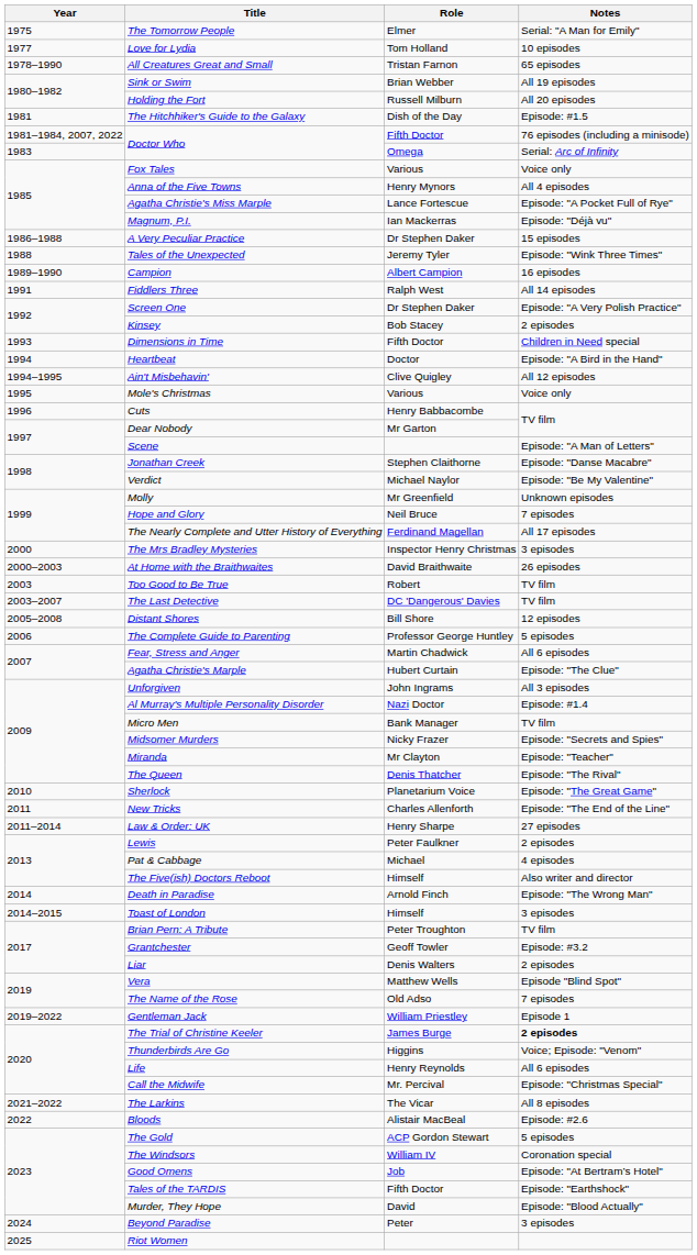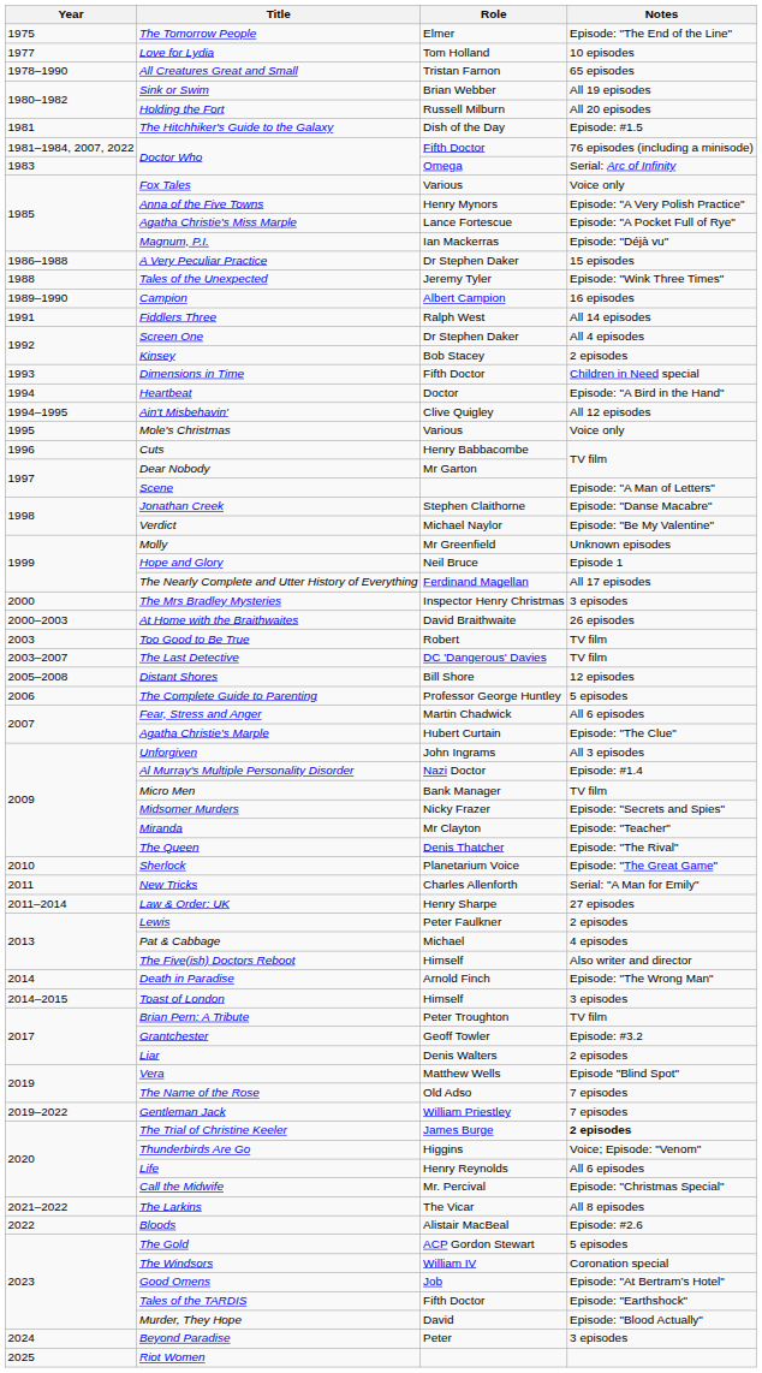 <table class="wikitable sortable">
 <tr>
 <th>Year</th>
 <th>Title</th>
 <th>Role</th>
 <th class="unsortable">Notes</th>
 </tr>
 <tr>
 <td>1975</td>
 <td><em><a href='#'>The Tomorrow People</a></em></td>
 <td>Elmer</td>
-<td>Serial: "A Man for Emily"</td>
+<td>Episode: "The End of the Line"</td>
 </tr>
 <tr>
 <td>1977</td>
 <td><em><a href='#'>Love for Lydia</a></em></td>
 <td>Tom Holland</td>
 <td>10 episodes</td>
 </tr>
 <tr>
 <td>1978–1990</td>
 <td><em><a href='#'>All Creatures Great and Small</a></em></td>
 <td>Tristan Farnon</td>
 <td>65 episodes</td>
 </tr>
 <tr>
 <td rowspan="2">1980–1982</td>
 <td><em><a href='#'>Sink or Swim</a></em></td>
 <td>Brian Webber</td>
 <td>All 19 episodes</td>
 </tr>
 <tr>
 <td><em><a href='#'>Holding the Fort</a></em></td>
 <td>Russell Milburn</td>
 <td>All 20 episodes</td>
 </tr>
 <tr>
 <td>1981</td>
 <td><em><a href='#'>The Hitchhiker's Guide to the Galaxy</a></em></td>
 <td>Dish of the Day</td>
 <td>Episode: #1.5</td>
 </tr>
 <tr>
 <td>1981–1984, 2007, 2022</td>
 <td rowspan="2"><em><a href='#'>Doctor Who</a></em></td>
 <td><a href='#'>Fifth Doctor</a></td>
 <td>76 episodes (including a minisode)</td>
 </tr>
 <tr>
 <td>1983</td>
 <td><a href='#'>Omega</a></td>
 <td>Serial: <em><a href='#'>Arc of Infinity</a></em></td>
 </tr>
 <tr>
 <td rowspan="4">1985</td>
 <td><em><a href='#'>Fox Tales</a></em></td>
 <td>Various</td>
 <td>Voice only</td>
 </tr>
 <tr>
 <td><em><a href='#'>Anna of the Five Towns</a></em></td>
 <td>Henry Mynors</td>
-<td>All 4 episodes</td>
+<td>Episode: "A Very Polish Practice"</td>
 </tr>
 <tr>
 <td><em><a href='#'>Agatha Christie's Miss Marple</a></em></td>
 <td>Lance Fortescue</td>
 <td>Episode: "A Pocket Full of Rye"</td>
 </tr>
 <tr>
 <td><em><a href='#'>Magnum, P.I.</a></em></td>
 <td>Ian Mackerras</td>
 <td>Episode: "Déjà vu"</td>
 </tr>
 <tr>
 <td>1986–1988</td>
 <td><em><a href='#'>A Very Peculiar Practice</a></em></td>
 <td>Dr Stephen Daker</td>
 <td>15 episodes</td>
 </tr>
 <tr>
 <td>1988</td>
 <td><em><a href='#'>Tales of the Unexpected</a></em></td>
 <td>Jeremy Tyler</td>
 <td>Episode: "Wink Three Times"</td>
 </tr>
 <tr>
 <td>1989–1990</td>
 <td><em><a href='#'>Campion</a></em></td>
 <td><a href='#'>Albert Campion</a></td>
 <td>16 episodes</td>
 </tr>
 <tr>
 <td>1991</td>
 <td><em><a href='#'>Fiddlers Three</a></em></td>
 <td>Ralph West</td>
 <td>All 14 episodes</td>
 </tr>
 <tr>
 <td rowspan="2">1992</td>
 <td><em><a href='#'>Screen One</a></em></td>
 <td>Dr Stephen Daker</td>
-<td>Episode: "A Very Polish Practice"</td>
+<td>All 4 episodes</td>
 </tr>
 <tr>
 <td><em><a href='#'>Kinsey</a></em></td>
 <td>Bob Stacey</td>
 <td>2 episodes</td>
 </tr>
 <tr>
 <td>1993</td>
 <td><em><a href='#'>Dimensions in Time</a></em></td>
 <td>Fifth Doctor</td>
 <td><a href='#'>Children in Need</a> special</td>
 </tr>
 <tr>
 <td>1994</td>
 <td><em><a href='#'>Heartbeat</a></em></td>
 <td>Doctor</td>
 <td>Episode: "A Bird in the Hand"</td>
 </tr>
 <tr>
 <td>1994–1995</td>
 <td><em><a href='#'>Ain't Misbehavin'</a></em></td>
 <td>Clive Quigley</td>
 <td>All 12 episodes</td>
 </tr>
 <tr>
 <td>1995</td>
 <td><em>Mole's Christmas</em></td>
 <td>Various</td>
 <td>Voice only</td>
 </tr>
 <tr>
 <td>1996</td>
 <td><em>Cuts</em></td>
 <td>Henry Babbacombe</td>
 <td rowspan="2">TV film</td>
 </tr>
 <tr>
 <td rowspan="2">1997</td>
 <td><em>Dear Nobody</em></td>
 <td>Mr Garton</td>
 </tr>
 <tr>
 <td><em><a href='#'>Scene</a></em></td>
 <td></td>
 <td>Episode: "A Man of Letters"</td>
 </tr>
 <tr>
 <td rowspan="2">1998</td>
 <td><em><a href='#'>Jonathan Creek</a></em></td>
 <td>Stephen Claithorne</td>
 <td>Episode: "Danse Macabre"</td>
 </tr>
 <tr>
 <td><em>Verdict</em></td>
 <td>Michael Naylor</td>
 <td>Episode: "Be My Valentine"</td>
 </tr>
 <tr>
 <td rowspan="3">1999</td>
 <td><em>Molly</em></td>
 <td>Mr Greenfield</td>
 <td>Unknown episodes</td>
 </tr>
 <tr>
 <td><em><a href='#'>Hope and Glory</a></em></td>
 <td>Neil Bruce</td>
-<td>7 episodes </td>
+<td>Episode 1</td>
 </tr>
 <tr>
 <td><em>The Nearly Complete and Utter History of Everything</em></td>
 <td><a href='#'>Ferdinand Magellan</a></td>
 <td>All 17 episodes</td>
 </tr>
 <tr>
 <td>2000</td>
 <td><em><a href='#'>The Mrs Bradley Mysteries</a></em></td>
 <td>Inspector Henry Christmas</td>
 <td>3 episodes</td>
 </tr>
 <tr>
 <td>2000–2003</td>
 <td><em><a href='#'>At Home with the Braithwaites</a></em></td>
 <td>David Braithwaite</td>
 <td>26 episodes</td>
 </tr>
 <tr>
 <td>2003</td>
 <td><em><a href='#'>Too Good to Be True</a></em></td>
 <td>Robert</td>
 <td>TV film</td>
 </tr>
 <tr>
 <td>2003–2007</td>
 <td><em><a href='#'>The Last Detective</a></em></td>
 <td><a href='#'>DC 'Dangerous' Davies</a></td>
 <td>TV film</td>
 </tr>
 <tr>
 <td>2005–2008</td>
 <td><em><a href='#'>Distant Shores</a></em></td>
 <td>Bill Shore</td>
 <td>12 episodes</td>
 </tr>
 <tr>
 <td>2006</td>
 <td><em><a href='#'>The Complete Guide to Parenting</a></em></td>
 <td>Professor George Huntley</td>
 <td>5 episodes</td>
 </tr>
 <tr>
 <td rowspan="2">2007</td>
 <td><em><a href='#'>Fear, Stress and Anger</a></em></td>
 <td>Martin Chadwick</td>
 <td>All 6 episodes</td>
 </tr>
 <tr>
 <td><em><a href='#'>Agatha Christie's Marple</a></em></td>
 <td>Hubert Curtain</td>
 <td>Episode: "The Clue"</td>
 </tr>
 <tr>
 <td rowspan="6">2009</td>
 <td><em><a href='#'>Unforgiven</a></em></td>
 <td>John Ingrams</td>
 <td>All 3 episodes</td>
 </tr>
 <tr>
 <td><em><a href='#'>Al Murray's Multiple Personality Disorder</a></em></td>
 <td><a href='#'>Nazi</a> Doctor</td>
 <td>Episode: #1.4</td>
 </tr>
 <tr>
 <td><em>Micro Men</em></td>
 <td>Bank Manager</td>
 <td>TV film</td>
 </tr>
 <tr>
 <td><em><a href='#'>Midsomer Murders</a></em></td>
 <td>Nicky Frazer</td>
 <td>Episode: "Secrets and Spies"</td>
 </tr>
 <tr>
 <td><em><a href='#'>Miranda</a></em></td>
 <td>Mr Clayton</td>
 <td>Episode: "Teacher"</td>
 </tr>
 <tr>
 <td><a href='#'><em>The Queen</em></a></td>
 <td><a href='#'>Denis Thatcher</a></td>
 <td>Episode: "The Rival"</td>
 </tr>
 <tr>
 <td>2010</td>
 <td><em><a href='#'>Sherlock</a></em></td>
 <td>Planetarium Voice</td>
 <td>Episode: "<a href='#'>The Great Game</a>"</td>
 </tr>
 <tr>
 <td>2011</td>
 <td><em><a href='#'>New Tricks</a></em></td>
 <td>Charles Allenforth</td>
-<td>Episode: "The End of the Line"</td>
+<td>Serial: "A Man for Emily"</td>
 </tr>
 <tr>
 <td>2011–2014</td>
 <td><em><a href='#'>Law & Order: UK</a></em></td>
 <td>Henry Sharpe</td>
 <td>27 episodes</td>
 </tr>
 <tr>
 <td rowspan="3">2013</td>
 <td><em><a href='#'>Lewis</a></em></td>
 <td>Peter Faulkner</td>
 <td>2 episodes</td>
 </tr>
 <tr>
 <td><em>Pat & Cabbage</em></td>
 <td>Michael</td>
 <td>4 episodes</td>
 </tr>
 <tr>
 <td><em><a href='#'>The Five(ish) Doctors Reboot</a></em></td>
 <td>Himself</td>
 <td>Also writer and director</td>
 </tr>
 <tr>
 <td>2014</td>
 <td><em><a href='#'>Death in Paradise</a></em></td>
 <td>Arnold Finch</td>
 <td>Episode: "The Wrong Man"</td>
 </tr>
 <tr>
 <td>2014–2015</td>
 <td><em><a href='#'>Toast of London</a></em></td>
 <td>Himself</td>
 <td>3 episodes</td>
 </tr>
 <tr>
 <td rowspan="3">2017</td>
 <td><em><a href='#'>Brian Pern: A Tribute</a></em></td>
 <td>Peter Troughton</td>
 <td>TV film</td>
 </tr>
 <tr>
 <td><em><a href='#'>Grantchester</a></em></td>
 <td>Geoff Towler</td>
 <td>Episode: #3.2</td>
 </tr>
 <tr>
 <td><em><a href='#'>Liar</a></em></td>
 <td>Denis Walters</td>
 <td>2 episodes </td>
 </tr>
 <tr>
 <td rowspan="2">2019</td>
 <td><em><a href='#'>Vera</a></em></td>
 <td>Matthew Wells</td>
 <td>Episode "Blind Spot"</td>
 </tr>
 <tr>
 <td><em><a href='#'>The Name of the Rose</a></em></td>
 <td>Old Adso</td>
 <td>7 episodes </td>
 </tr>
 <tr>
 <td>2019–2022</td>
 <td><em><a href='#'>Gentleman Jack</a></em></td>
 <td><a href='#'>William Priestley</a></td>
-<td>Episode 1</td>
+<td>7 episodes </td>
 </tr>
 <tr>
 <td rowspan="4">2020</td>
 <td><em><a href='#'>The Trial of Christine Keeler</a></em></td>
 <td><a href='#'>James Burge</a></td>
 <td><strong>2 episodes</strong></td>
 </tr>
 <tr>
 <td><em><a href='#'>Thunderbirds Are Go</a></em></td>
 <td>Higgins</td>
 <td>Voice; Episode: "Venom"</td>
 </tr>
 <tr>
 <td><em><a href='#'>Life</a></em></td>
 <td>Henry Reynolds</td>
 <td>All 6 episodes</td>
 </tr>
 <tr>
 <td><em><a href='#'>Call the Midwife</a></em></td>
 <td>Mr. Percival</td>
 <td>Episode: "Christmas Special"</td>
 </tr>
 <tr>
 <td>2021–2022</td>
 <td><em><a href='#'>The Larkins</a></em></td>
 <td>The Vicar</td>
 <td>All 8 episodes</td>
 </tr>
 <tr>
 <td>2022</td>
 <td><em><a href='#'>Bloods</a></em></td>
 <td>Alistair MacBeal</td>
 <td>Episode: #2.6</td>
 </tr>
 <tr>
 <td rowspan="5">2023</td>
 <td><em><a href='#'>The Gold</a></em></td>
 <td><a href='#'>ACP</a> Gordon Stewart</td>
 <td>5 episodes</td>
 </tr>
 <tr>
 <td><em><a href='#'>The Windsors</a></em></td>
 <td><a href='#'>William IV</a></td>
 <td>Coronation special</td>
 </tr>
 <tr>
 <td><em><a href='#'>Good Omens</a></em></td>
 <td><a href='#'>Job</a></td>
 <td>Episode: "At Bertram’s Hotel"</td>
 </tr>
 <tr>
 <td><em><a href='#'>Tales of the TARDIS</a></em></td>
 <td>Fifth Doctor</td>
 <td>Episode: "Earthshock"</td>
 </tr>
 <tr>
 <td><em>Murder, They Hope</em></td>
 <td>David</td>
 <td>Episode: "Blood Actually"</td>
 </tr>
 <tr>
 <td>2024</td>
 <td><em><a href='#'>Beyond Paradise</a></em></td>
 <td>Peter</td>
 <td>3 episodes</td>
 </tr>
 <tr>
 <td>2025</td>
 <td><em><a href='#'>Riot Women</a></em></td>
 <td></td>
 </tr>
 </table>
